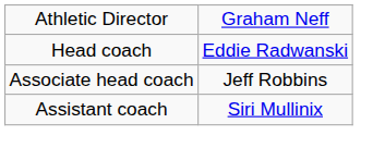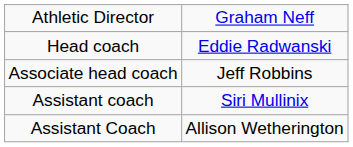 <table class="wikitable" style="text-align:center;">
 <tr>
 <td>Athletic Director</td>
 <td> <a href='#'>Graham Neff</a></td>
 </tr>
 <tr>
 <td>Head coach</td>
 <td> <a href='#'>Eddie Radwanski</a></td>
 </tr>
 <tr>
 <td>Associate head coach</td>
 <td> Jeff Robbins</td>
 </tr>
 <tr>
 <td>Assistant coach</td>
 <td> <a href='#'>Siri Mullinix</a></td>
 </tr>
+<tr>
+<td>Assistant Coach</td>
+<td> Allison Wetherington</td>
+</tr>
 </table>
